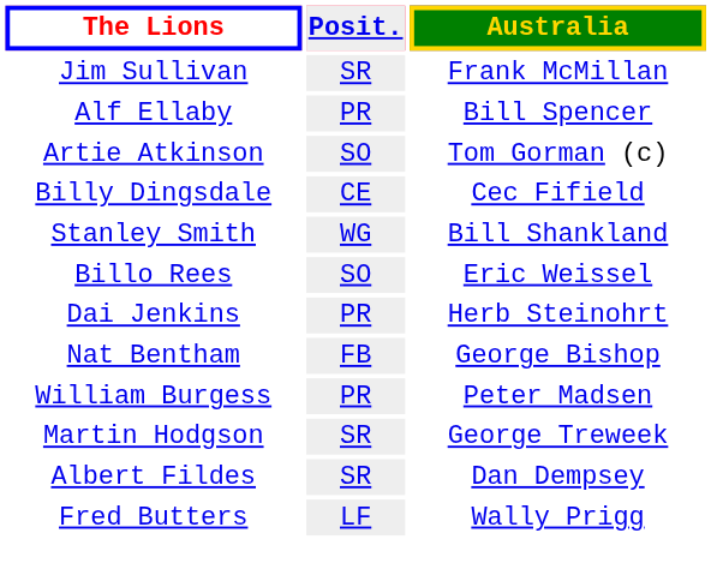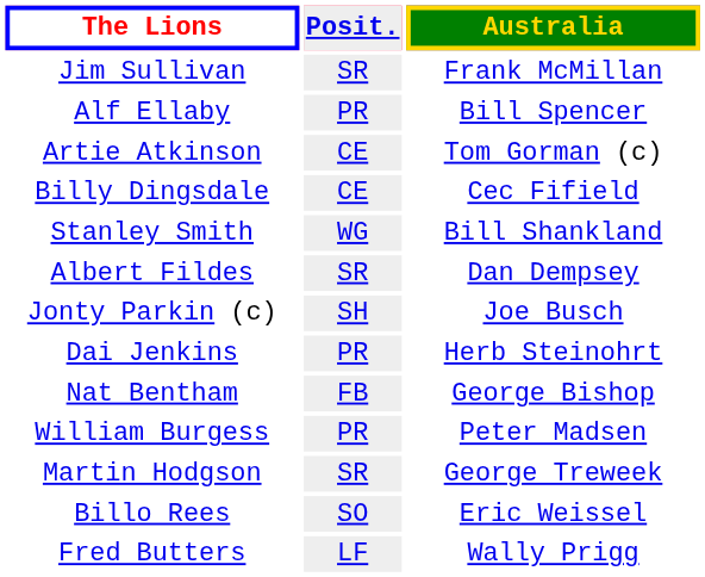 <table align=right style="font-size:90%; margin-left:1em">
 <tr bgcolor=#FF0033>
 <th align="centre" width="126" style="border: 2px solid blue; background: white; color: red">The Lions</th>
 <th align="center" style="background: #eeeeee; color: black"><a href='#'>Posit.</a></th>
 <th align="centre" width="126" style="border: 2px solid gold; background: green; color: gold">Australia</th>
 </tr>
 <tr>
 <td align="center"><a href='#'>Jim Sullivan</a></td>
 <td align="center" style="background: #eeeeee"><a href='#'>SR</a></td>
 <td align="center"><a href='#'>Frank McMillan</a></td>
 </tr>
 <tr>
 <td align="center"><a href='#'>Alf Ellaby</a></td>
 <td align="center" style="background: #eeeeee"><a href='#'>PR</a></td>
 <td align="center"><a href='#'>Bill Spencer</a></td>
 </tr>
 <tr>
 <td align="center"><a href='#'>Artie Atkinson</a></td>
-<td align="center" style="background: #eeeeee"><a href='#'>SO</a></td>
+<td align="center" style="background: #eeeeee"><a href='#'>CE</a></td>
 <td align="center"><a href='#'>Tom Gorman</a> (c)</td>
 </tr>
 <tr>
 <td align="center"><a href='#'>Billy Dingsdale</a></td>
 <td align="center" style="background: #eeeeee"><a href='#'>CE</a></td>
 <td align="center"><a href='#'>Cec Fifield</a></td>
 </tr>
 <tr>
 <td align="center"><a href='#'>Stanley Smith</a></td>
 <td align="center" style="background: #eeeeee"><a href='#'>WG</a></td>
 <td align="center"><a href='#'>Bill Shankland</a></td>
 </tr>
 <tr>
-<td align="center"><a href='#'>Billo Rees</a></td>
-<td align="center" style="background: #eeeeee"><a href='#'>SO</a></td>
-<td align="center"><a href='#'>Eric Weissel</a></td>
+<td align="center"><a href='#'>Albert Fildes</a></td>
+<td align="center" style="background: #eeeeee"><a href='#'>SR</a></td>
+<td align="center"><a href='#'>Dan Dempsey</a></td>
+</tr>
+<tr>
+<td align="center"><a href='#'>Jonty Parkin</a> (c)</td>
+<td align="center" style="background: #eeeeee"><a href='#'>SH</a></td>
+<td align="center"><a href='#'>Joe Busch</a></td>
 </tr>
 <tr>
 <td align="center"><a href='#'>Dai Jenkins</a></td>
 <td align="center" style="background: #eeeeee"><a href='#'>PR</a></td>
 <td align="center"><a href='#'>Herb Steinohrt</a></td>
 </tr>
 <tr>
 <td align="center"><a href='#'>Nat Bentham</a></td>
 <td align="center" style="background: #eeeeee"><a href='#'>FB</a></td>
 <td align="center"><a href='#'>George Bishop</a></td>
 </tr>
 <tr>
 <td align="center"><a href='#'>William Burgess</a></td>
 <td align="center" style="background: #eeeeee"><a href='#'>PR</a></td>
 <td align="center"><a href='#'>Peter Madsen</a></td>
 </tr>
 <tr>
 <td align="center"><a href='#'>Martin Hodgson</a></td>
 <td align="center" style="background: #eeeeee"><a href='#'>SR</a></td>
 <td align="center"><a href='#'>George Treweek</a></td>
 </tr>
 <tr>
-<td align="center"><a href='#'>Albert Fildes</a></td>
-<td align="center" style="background: #eeeeee"><a href='#'>SR</a></td>
-<td align="center"><a href='#'>Dan Dempsey</a></td>
+<td align="center"><a href='#'>Billo Rees</a></td>
+<td align="center" style="background: #eeeeee"><a href='#'>SO</a></td>
+<td align="center"><a href='#'>Eric Weissel</a></td>
 </tr>
 <tr>
 <td align="center"><a href='#'>Fred Butters</a></td>
 <td align="center" style="background: #eeeeee"><a href='#'>LF</a></td>
 <td align="center"><a href='#'>Wally Prigg</a></td>
 </tr>
 </table>
